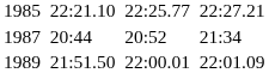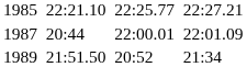 <table>
 <tr>
 <td>1985</td>
 <td></td>
 <td>22:21.10</td>
 <td></td>
 <td>22:25.77</td>
 <td></td>
 <td>22:27.21</td>
 </tr>
 <tr>
 <td>1987</td>
 <td></td>
 <td>20:44</td>
 <td></td>
-<td>20:52</td>
+<td>22:00.01</td>
 <td></td>
-<td>21:34</td>
+<td>22:01.09</td>
 </tr>
 <tr>
 <td>1989</td>
 <td></td>
 <td>21:51.50</td>
 <td></td>
-<td>22:00.01</td>
+<td>20:52</td>
 <td></td>
-<td>22:01.09</td>
+<td>21:34</td>
 </tr>
 </table>
